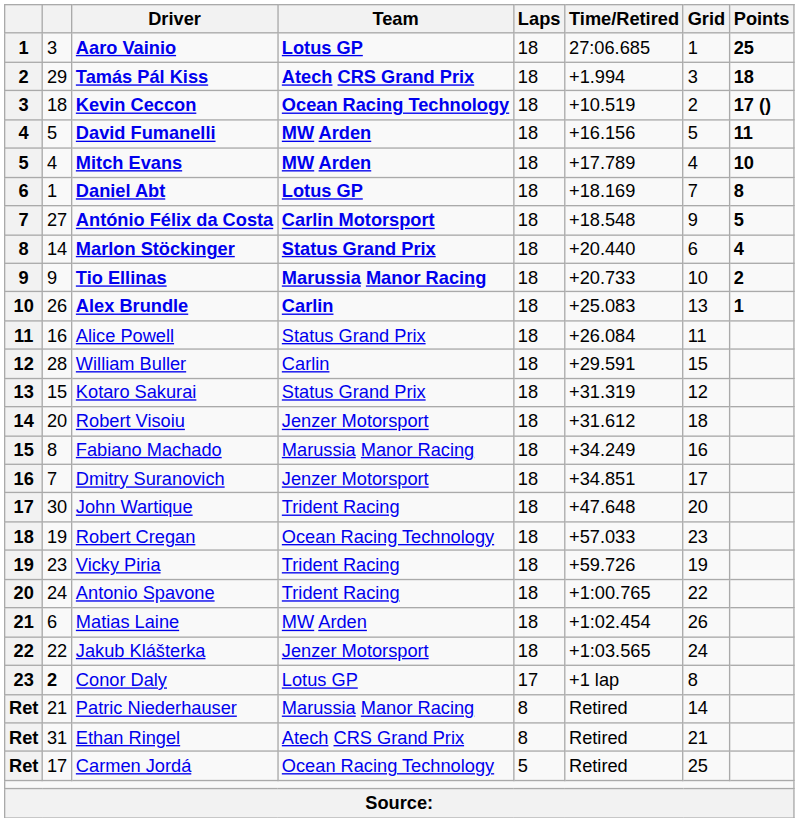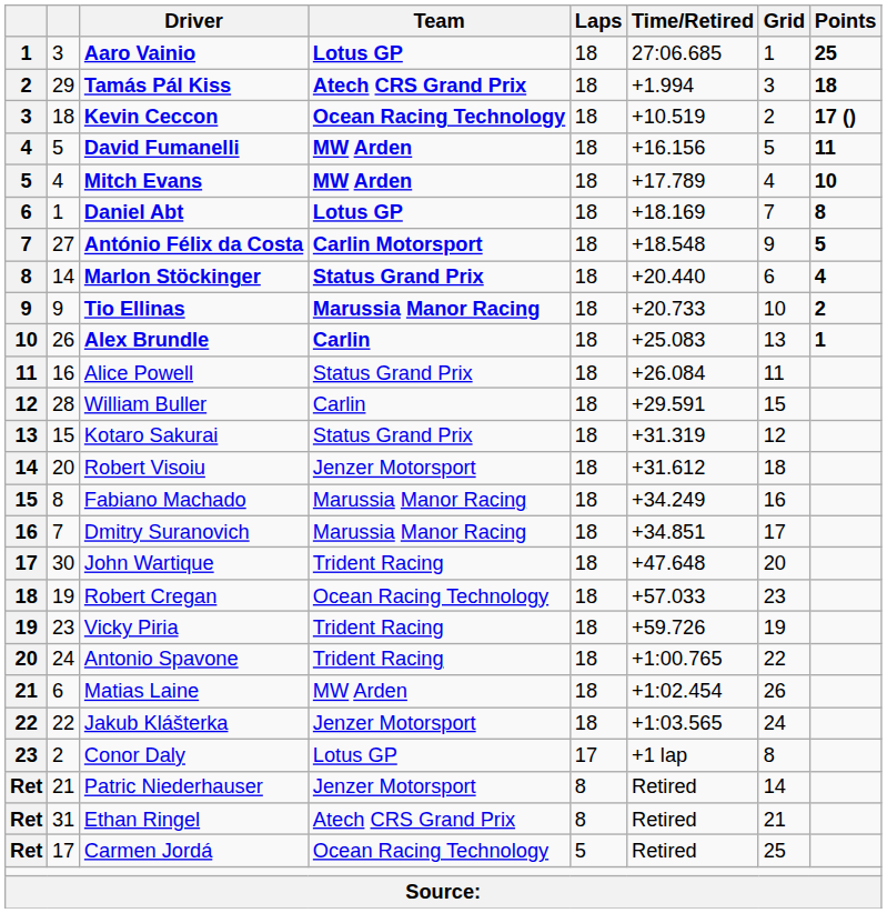 <table class="wikitable" style="font-size:85%">
 <tr>
 <th></th>
 <th></th>
 <th>Driver</th>
 <th>Team</th>
 <th>Laps</th>
 <th>Time/Retired</th>
 <th>Grid</th>
 <th>Points</th>
 </tr>
 <tr>
 <th>1</th>
 <td>3</td>
 <td> <strong><a href='#'>Aaro Vainio</a></strong></td>
 <td><strong><a href='#'>Lotus GP</a></strong></td>
 <td>18</td>
 <td>27:06.685</td>
 <td>1</td>
 <td><strong>25</strong></td>
 </tr>
 <tr>
 <th>2</th>
 <td>29</td>
 <td> <strong><a href='#'>Tamás Pál Kiss</a></strong></td>
 <td><strong><a href='#'>Atech</a> <a href='#'>CRS Grand Prix</a></strong></td>
 <td>18</td>
 <td>+1.994</td>
 <td>3</td>
 <td><strong>18</strong></td>
 </tr>
 <tr>
 <th>3</th>
 <td>18</td>
 <td> <strong><a href='#'>Kevin Ceccon</a></strong></td>
 <td><strong><a href='#'>Ocean Racing Technology</a></strong></td>
 <td>18</td>
 <td>+10.519</td>
 <td>2</td>
 <td><strong>17 ()</strong></td>
 </tr>
 <tr>
 <th>4</th>
 <td>5</td>
 <td> <strong><a href='#'>David Fumanelli</a></strong></td>
 <td><strong><a href='#'>MW</a> <a href='#'>Arden</a></strong></td>
 <td>18</td>
 <td>+16.156</td>
 <td>5</td>
 <td><strong>11</strong></td>
 </tr>
 <tr>
 <th>5</th>
 <td>4</td>
 <td> <strong><a href='#'>Mitch Evans</a></strong></td>
 <td><strong><a href='#'>MW</a> <a href='#'>Arden</a></strong></td>
 <td>18</td>
 <td>+17.789</td>
 <td>4</td>
 <td><strong>10</strong></td>
 </tr>
 <tr>
 <th>6</th>
 <td>1</td>
 <td> <strong><a href='#'>Daniel Abt</a></strong></td>
 <td><strong><a href='#'>Lotus GP</a></strong></td>
 <td>18</td>
 <td>+18.169</td>
 <td>7</td>
 <td><strong>8</strong></td>
 </tr>
 <tr>
 <th>7</th>
 <td>27</td>
 <td> <strong><a href='#'>António Félix da Costa</a></strong></td>
 <td><strong><a href='#'>Carlin Motorsport</a></strong></td>
 <td>18</td>
 <td>+18.548</td>
 <td>9</td>
 <td><strong>5</strong></td>
 </tr>
 <tr>
 <th>8</th>
 <td>14</td>
 <td> <strong><a href='#'>Marlon Stöckinger</a></strong></td>
 <td><strong><a href='#'>Status Grand Prix</a></strong></td>
 <td>18</td>
 <td>+20.440</td>
 <td>6</td>
 <td><strong>4</strong></td>
 </tr>
 <tr>
 <th>9</th>
 <td>9</td>
 <td> <strong><a href='#'>Tio Ellinas</a></strong></td>
 <td><strong><a href='#'>Marussia</a> <a href='#'>Manor Racing</a></strong></td>
 <td>18</td>
 <td>+20.733</td>
 <td>10</td>
 <td><strong>2</strong></td>
 </tr>
 <tr>
 <th>10</th>
 <td>26</td>
 <td> <strong><a href='#'>Alex Brundle</a></strong></td>
 <td><strong><a href='#'>Carlin</a></strong></td>
 <td>18</td>
 <td>+25.083</td>
 <td>13</td>
 <td><strong>1</strong></td>
 </tr>
 <tr>
 <th>11</th>
 <td>16</td>
 <td> <a href='#'>Alice Powell</a></td>
 <td><a href='#'>Status Grand Prix</a></td>
 <td>18</td>
 <td>+26.084</td>
 <td>11</td>
 <td></td>
 </tr>
 <tr>
 <th>12</th>
 <td>28</td>
 <td> <a href='#'>William Buller</a></td>
 <td><a href='#'>Carlin</a></td>
 <td>18</td>
 <td>+29.591</td>
 <td>15</td>
 <td></td>
 </tr>
 <tr>
 <th>13</th>
 <td>15</td>
 <td> <a href='#'>Kotaro Sakurai</a></td>
 <td><a href='#'>Status Grand Prix</a></td>
 <td>18</td>
 <td>+31.319</td>
 <td>12</td>
 <td></td>
 </tr>
 <tr>
 <th>14</th>
 <td>20</td>
 <td> <a href='#'>Robert Visoiu</a></td>
 <td><a href='#'>Jenzer Motorsport</a></td>
 <td>18</td>
 <td>+31.612</td>
 <td>18</td>
 <td></td>
 </tr>
 <tr>
 <th>15</th>
 <td>8</td>
 <td> <a href='#'>Fabiano Machado</a></td>
 <td><a href='#'>Marussia</a> <a href='#'>Manor Racing</a></td>
 <td>18</td>
 <td>+34.249</td>
 <td>16</td>
 <td></td>
 </tr>
 <tr>
 <th>16</th>
 <td>7</td>
 <td> <a href='#'>Dmitry Suranovich</a></td>
-<td><a href='#'>Jenzer Motorsport</a></td>
+<td><a href='#'>Marussia</a> <a href='#'>Manor Racing</a></td>
 <td>18</td>
 <td>+34.851</td>
 <td>17</td>
 <td></td>
 </tr>
 <tr>
 <th>17</th>
 <td>30</td>
 <td> <a href='#'>John Wartique</a></td>
 <td><a href='#'>Trident Racing</a></td>
 <td>18</td>
 <td>+47.648</td>
 <td>20</td>
 <td></td>
 </tr>
 <tr>
 <th>18</th>
 <td>19</td>
 <td> <a href='#'>Robert Cregan</a></td>
 <td><a href='#'>Ocean Racing Technology</a></td>
 <td>18</td>
 <td>+57.033</td>
 <td>23</td>
 <td></td>
 </tr>
 <tr>
 <th>19</th>
 <td>23</td>
 <td> <a href='#'>Vicky Piria</a></td>
 <td><a href='#'>Trident Racing</a></td>
 <td>18</td>
 <td>+59.726</td>
 <td>19</td>
 <td></td>
 </tr>
 <tr>
 <th>20</th>
 <td>24</td>
 <td> <a href='#'>Antonio Spavone</a></td>
 <td><a href='#'>Trident Racing</a></td>
 <td>18</td>
 <td>+1:00.765</td>
 <td>22</td>
 <td></td>
 </tr>
 <tr>
 <th>21</th>
 <td>6</td>
 <td> <a href='#'>Matias Laine</a></td>
 <td><a href='#'>MW</a> <a href='#'>Arden</a></td>
 <td>18</td>
 <td>+1:02.454</td>
 <td>26</td>
 <td></td>
 </tr>
 <tr>
 <th>22</th>
 <td>22</td>
 <td> <a href='#'>Jakub Klášterka</a></td>
 <td><a href='#'>Jenzer Motorsport</a></td>
 <td>18</td>
 <td>+1:03.565</td>
 <td>24</td>
 <td></td>
 </tr>
 <tr>
 <th>23</th>
-<td><strong>2</strong></td>
+<td>2</td>
 <td> <a href='#'>Conor Daly</a></td>
 <td><a href='#'>Lotus GP</a></td>
 <td>17</td>
 <td>+1 lap</td>
 <td>8</td>
 <td></td>
 </tr>
 <tr>
 <th>Ret</th>
 <td>21</td>
 <td> <a href='#'>Patric Niederhauser</a></td>
-<td><a href='#'>Marussia</a> <a href='#'>Manor Racing</a></td>
+<td><a href='#'>Jenzer Motorsport</a></td>
 <td>8</td>
 <td>Retired</td>
 <td>14</td>
 <td></td>
 </tr>
 <tr>
 <th>Ret</th>
 <td>31</td>
 <td> <a href='#'>Ethan Ringel</a></td>
 <td><a href='#'>Atech</a> <a href='#'>CRS Grand Prix</a></td>
 <td>8</td>
 <td>Retired</td>
 <td>21</td>
 <td></td>
 </tr>
 <tr>
 <th>Ret</th>
 <td>17</td>
 <td> <a href='#'>Carmen Jordá</a></td>
 <td><a href='#'>Ocean Racing Technology</a></td>
 <td>5</td>
 <td>Retired</td>
 <td>25</td>
 <td></td>
 </tr>
 <tr>
 <td colspan=8></td>
 </tr>
 <tr>
 <th colspan=9>Source:</th>
 </tr>
 </table>
